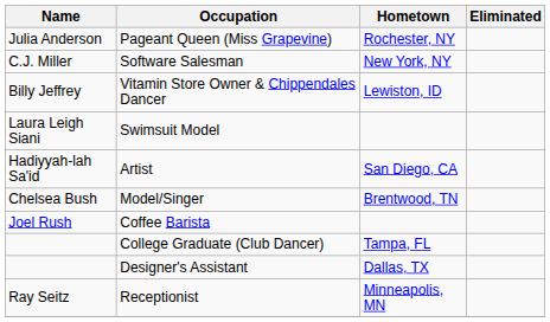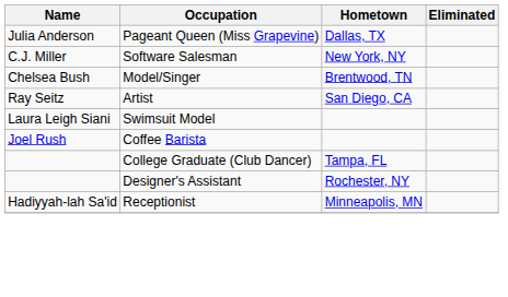 <table class="wikitable">
 <tr>
 <th>Name</th>
 <th>Occupation</th>
 <th>Hometown</th>
 <th>Eliminated</th>
 </tr>
 <tr>
 <td>Julia Anderson</td>
 <td>Pageant Queen (Miss <a href='#'>Grapevine</a>)</td>
-<td><a href='#'>Rochester, NY</a></td>
+<td><a href='#'>Dallas, TX</a></td>
 <td></td>
 </tr>
 <tr>
 <td>C.J. Miller</td>
 <td>Software Salesman</td>
 <td><a href='#'>New York, NY</a></td>
 <td></td>
 </tr>
 <tr>
-<td>Billy Jeffrey</td>
-<td>Vitamin Store Owner & <a href='#'>Chippendales</a> Dancer</td>
-<td><a href='#'>Lewiston, ID</a></td>
+<td>Chelsea Bush</td>
+<td>Model/Singer</td>
+<td><a href='#'>Brentwood, TN</a></td>
+<td></td>
+</tr>
+<tr>
+<td>Ray Seitz</td>
+<td>Artist</td>
+<td><a href='#'>San Diego, CA</a></td>
 <td></td>
 </tr>
 <tr>
 <td>Laura Leigh Siani</td>
 <td>Swimsuit Model</td>
 <td></td>
-<td></td>
-</tr>
-<tr>
-<td>Hadiyyah-lah Sa'id</td>
-<td>Artist</td>
-<td><a href='#'>San Diego, CA</a></td>
-<td></td>
-</tr>
-<tr>
-<td>Chelsea Bush</td>
-<td>Model/Singer</td>
-<td><a href='#'>Brentwood, TN</a></td>
 <td></td>
 </tr>
 <tr>
 <td><a href='#'>Joel Rush</a></td>
 <td>Coffee <a href='#'>Barista</a></td>
 <td></td>
 <td></td>
 </tr>
 <tr>
 <td></td>
 <td>College Graduate (Club Dancer)</td>
 <td><a href='#'>Tampa, FL</a></td>
 <td></td>
 </tr>
 <tr>
 <td></td>
 <td>Designer's Assistant</td>
-<td><a href='#'>Dallas, TX</a></td>
+<td><a href='#'>Rochester, NY</a></td>
 <td></td>
 </tr>
 <tr>
-<td>Ray Seitz</td>
+<td>Hadiyyah-lah Sa'id</td>
 <td>Receptionist</td>
 <td><a href='#'>Minneapolis, MN</a></td>
 <td></td>
 </tr>
 <tr>
 </tr>
 </table>
